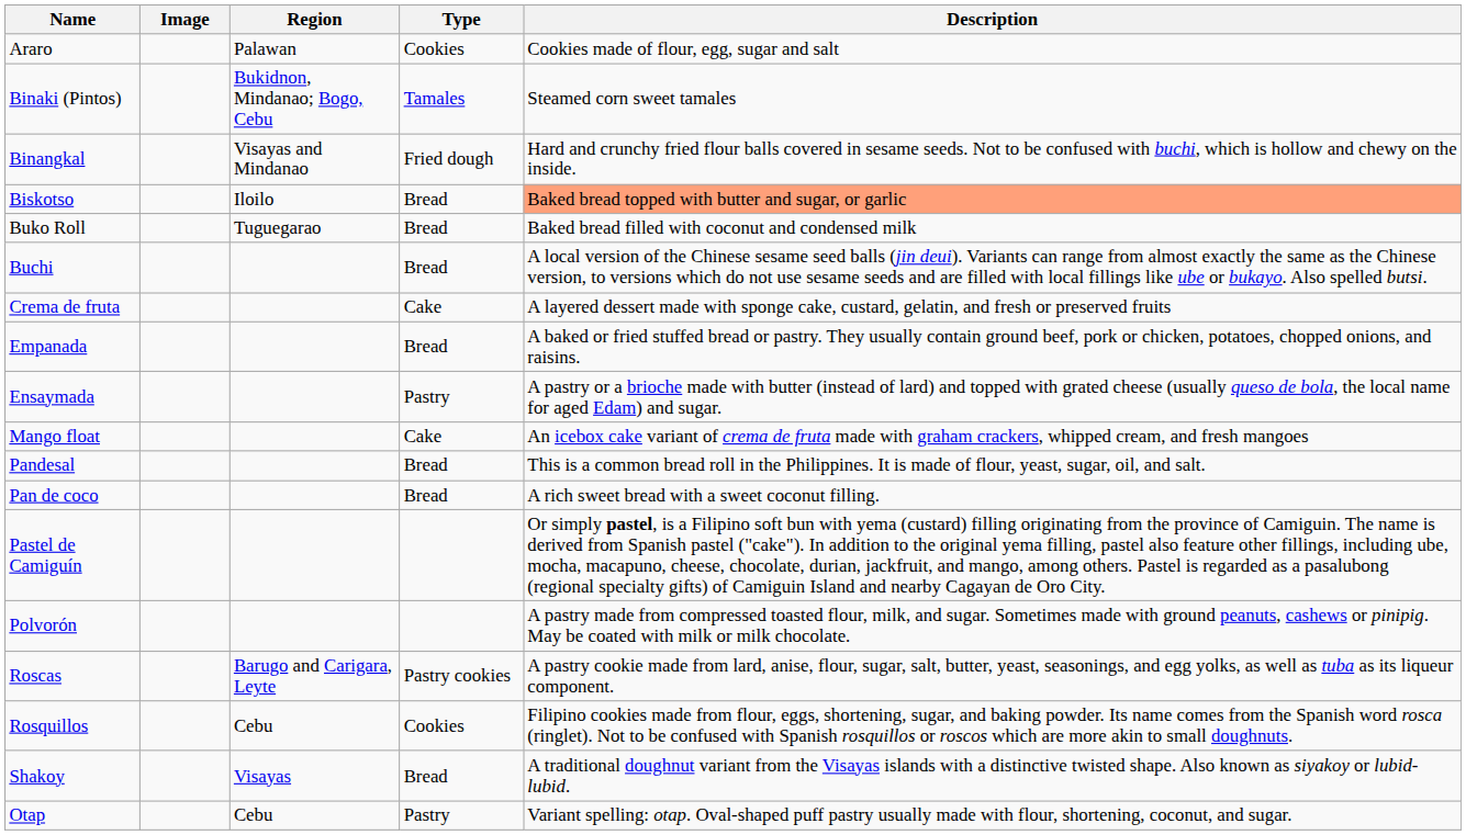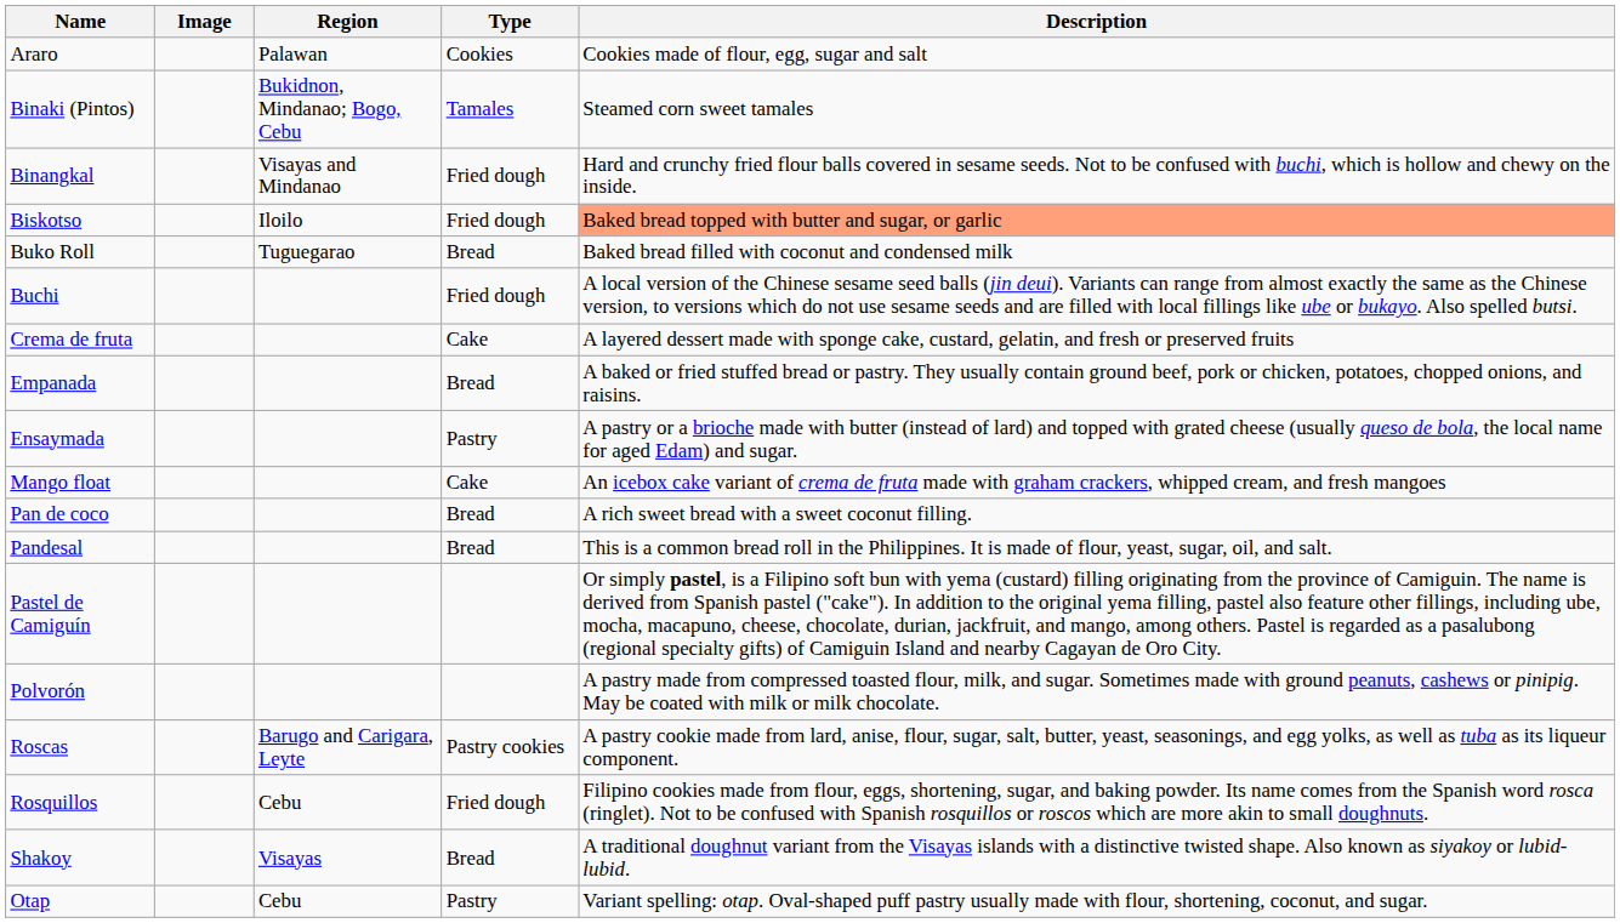 <table class="wikitable sortable" width="100%">
 <tr>
 <th style="width:110px;">Name</th>
 <th style="width:70px;">Image</th>
 <th style="width:140px;">Region</th>
 <th style="width:100px;">Type</th>
 <th>Description</th>
 </tr>
 <tr>
 <td>Araro</td>
 <td></td>
 <td>Palawan</td>
 <td>Cookies</td>
 <td>Cookies made of flour, egg, sugar and salt</td>
 </tr>
 <tr>
 <td><a href='#'>Binaki</a> (Pintos)</td>
 <td></td>
 <td><a href='#'>Bukidnon</a>, Mindanao; <a href='#'>Bogo, Cebu</a></td>
 <td><a href='#'>Tamales</a></td>
 <td>Steamed corn sweet tamales</td>
 </tr>
 <tr>
 <td><a href='#'>Binangkal</a></td>
 <td></td>
 <td>Visayas and Mindanao</td>
 <td>Fried dough</td>
 <td>Hard and crunchy fried flour balls covered in sesame seeds. Not to be confused with <em><a href='#'>buchi</a></em>, which is hollow and chewy on the inside.</td>
 </tr>
 <tr>
 <td><a href='#'>Biskotso</a></td>
 <td></td>
 <td>Iloilo</td>
-<td>Bread</td>
+<td>Fried dough</td>
 <td style="background: lightsalmon;">Baked bread topped with butter and sugar, or garlic</td>
 </tr>
 <tr>
 <td>Buko Roll</td>
 <td></td>
 <td>Tuguegarao</td>
 <td>Bread</td>
 <td>Baked bread filled with coconut and condensed milk</td>
 </tr>
 <tr>
 <td><a href='#'>Buchi</a></td>
 <td></td>
 <td></td>
-<td>Bread</td>
+<td>Fried dough</td>
 <td>A local version of the Chinese sesame seed balls (<em><a href='#'>jin deui</a></em>). Variants can range from almost exactly the same as the Chinese version, to versions which do not use sesame seeds and are filled with local fillings like <em><a href='#'>ube</a></em> or <em><a href='#'>bukayo</a></em>. Also spelled <em>butsi</em>.</td>
 </tr>
 <tr>
 <td><a href='#'>Crema de fruta</a></td>
 <td></td>
 <td></td>
 <td>Cake</td>
 <td>A layered dessert made with sponge cake, custard, gelatin, and fresh or preserved fruits</td>
 </tr>
 <tr>
 <td><a href='#'>Empanada</a></td>
 <td></td>
 <td></td>
 <td>Bread</td>
 <td>A baked or fried stuffed bread or pastry. They usually contain ground beef, pork or chicken, potatoes, chopped onions, and raisins.</td>
 </tr>
 <tr>
 <td><a href='#'>Ensaymada</a></td>
 <td></td>
 <td></td>
 <td>Pastry</td>
 <td>A pastry or a <a href='#'>brioche</a> made with butter (instead of lard) and topped with grated cheese (usually <em><a href='#'>queso de bola</a></em>, the local name for aged <a href='#'>Edam</a>) and sugar.</td>
 </tr>
 <tr>
 <td><a href='#'>Mango float</a></td>
 <td></td>
 <td></td>
 <td>Cake</td>
 <td>An <a href='#'>icebox cake</a> variant of <em><a href='#'>crema de fruta</a></em> made with <a href='#'>graham crackers</a>, whipped cream, and fresh mangoes</td>
 </tr>
 <tr>
+<td><a href='#'>Pan de coco</a></td>
+<td></td>
+<td></td>
+<td>Bread</td>
+<td>A rich sweet bread with a sweet coconut filling.</td>
+</tr>
+<tr>
 <td><a href='#'>Pandesal</a></td>
 <td></td>
 <td></td>
 <td>Bread</td>
 <td>This is a common bread roll in the Philippines. It is made of flour, yeast, sugar, oil, and salt.</td>
-</tr>
-<tr>
-<td><a href='#'>Pan de coco</a></td>
-<td></td>
-<td></td>
-<td>Bread</td>
-<td>A rich sweet bread with a sweet coconut filling.</td>
 </tr>
 <tr>
 <td><a href='#'>Pastel de Camiguín</a></td>
 <td></td>
 <td></td>
 <td></td>
 <td>Or simply <strong>pastel</strong>, is a Filipino soft bun with yema (custard) filling originating from the province of Camiguin. The name is derived from Spanish pastel ("cake"). In addition to the original yema filling, pastel also feature other fillings, including ube, mocha, macapuno, cheese, chocolate, durian, jackfruit, and mango, among others. Pastel is regarded as a pasalubong (regional specialty gifts) of Camiguin Island and nearby Cagayan de Oro City.</td>
 </tr>
 <tr>
 <td><a href='#'>Polvorón</a></td>
 <td></td>
 <td></td>
 <td></td>
 <td>A pastry made from compressed toasted flour, milk, and sugar. Sometimes made with ground <a href='#'>peanuts</a>, <a href='#'>cashews</a> or <em>pinipig</em>. May be coated with milk or milk chocolate.</td>
 </tr>
 <tr>
 <td><a href='#'>Roscas</a></td>
 <td></td>
 <td><a href='#'>Barugo</a> and <a href='#'>Carigara</a>, <a href='#'>Leyte</a></td>
 <td>Pastry cookies</td>
 <td>A pastry cookie made from lard, anise, flour, sugar, salt, butter, yeast, seasonings, and egg yolks, as well as <em><a href='#'>tuba</a></em> as its liqueur component.</td>
 </tr>
 <tr>
 <td><a href='#'>Rosquillos</a></td>
 <td></td>
 <td>Cebu</td>
-<td>Cookies</td>
+<td>Fried dough</td>
 <td>Filipino cookies made from flour, eggs, shortening, sugar, and baking powder. Its name comes from the Spanish word <em>rosca</em> (ringlet). Not to be confused with Spanish <em>rosquillos</em> or <em>roscos</em> which are more akin to small <a href='#'>doughnuts</a>.</td>
 </tr>
 <tr>
 <td><a href='#'>Shakoy</a></td>
 <td></td>
 <td><a href='#'>Visayas</a></td>
 <td>Bread</td>
 <td>A traditional <a href='#'>doughnut</a> variant from the <a href='#'>Visayas</a> islands with a distinctive twisted shape. Also known as <em>siyakoy</em> or <em>lubid-lubid</em>.</td>
 </tr>
 <tr>
 <td><a href='#'>Otap</a></td>
 <td></td>
 <td>Cebu</td>
 <td>Pastry</td>
 <td>Variant spelling: <em>otap</em>. Oval-shaped puff pastry usually made with flour, shortening, coconut, and sugar.</td>
 </tr>
 </table>
